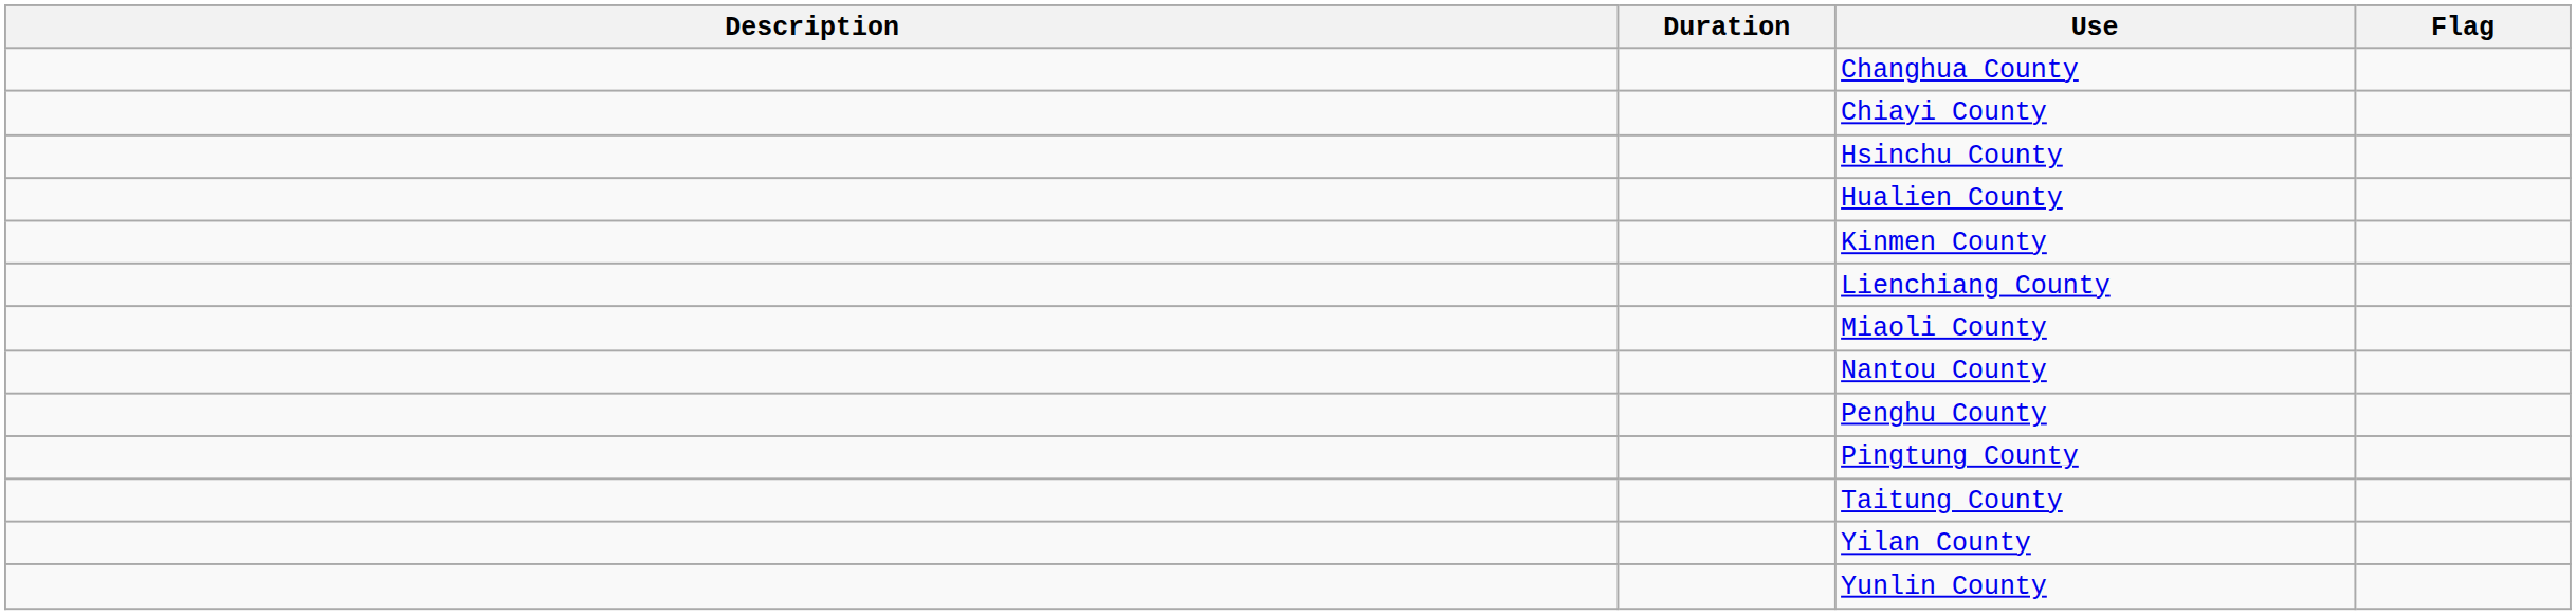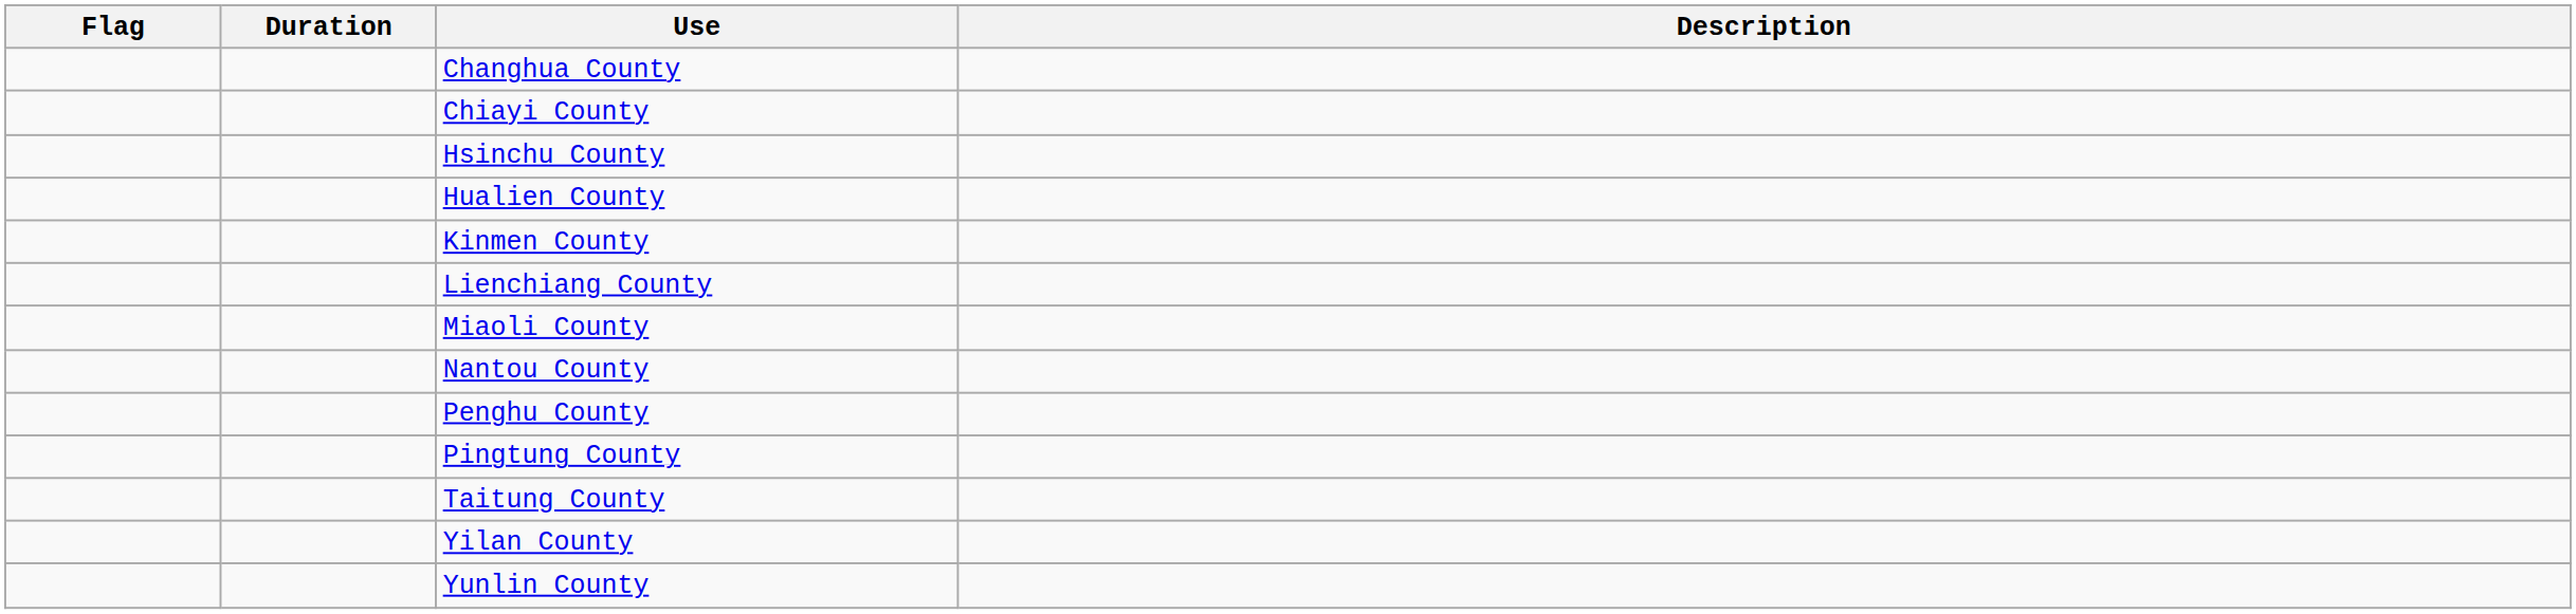 <table class="wikitable" width="100%">
 <tr>
-<th style="min-width:250px">Description</th>
+<th width="100px">Flag</th>
 <th width="100px">Duration</th>
 <th width="250px">Use</th>
-<th width="100px">Flag</th>
+<th style="min-width:250px">Description</th>
 </tr>
 <tr>
 <td></td>
 <td></td>
 <td><a href='#'>Changhua County</a></td>
 <td></td>
 </tr>
 <tr>
 <td></td>
 <td></td>
 <td><a href='#'>Chiayi County</a></td>
 <td></td>
 </tr>
 <tr>
 <td></td>
 <td></td>
 <td><a href='#'>Hsinchu County</a></td>
 <td></td>
 </tr>
 <tr>
 <td></td>
 <td></td>
 <td><a href='#'>Hualien County</a></td>
 <td></td>
 </tr>
 <tr>
 <td></td>
 <td></td>
 <td><a href='#'>Kinmen County</a></td>
 <td></td>
 </tr>
 <tr>
 <td></td>
 <td></td>
 <td><a href='#'>Lienchiang County</a></td>
 <td></td>
 </tr>
 <tr>
 <td></td>
 <td></td>
 <td><a href='#'>Miaoli County</a></td>
 <td></td>
 </tr>
 <tr>
 <td></td>
 <td></td>
 <td><a href='#'>Nantou County</a></td>
 <td></td>
 </tr>
 <tr>
 <td></td>
 <td></td>
 <td><a href='#'>Penghu County</a></td>
 <td></td>
 </tr>
 <tr>
 <td></td>
 <td></td>
 <td><a href='#'>Pingtung County</a></td>
 <td></td>
 </tr>
 <tr>
 <td></td>
 <td></td>
 <td><a href='#'>Taitung County</a></td>
 <td></td>
 </tr>
 <tr>
 <td></td>
 <td></td>
 <td><a href='#'>Yilan County</a></td>
 <td></td>
 </tr>
 <tr>
 <td></td>
 <td></td>
 <td><a href='#'>Yunlin County</a></td>
 <td></td>
 </tr>
 </table>
